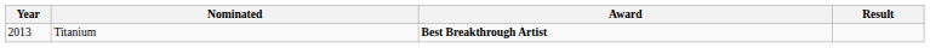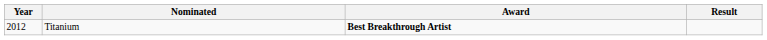 <table class="wikitable" style="width:100%;">
 <tr>
 <th width=5%>Year</th>
 <th style="width:40%;">Nominated</th>
 <th style="width:45%;">Award</th>
 <th style="width:10%;">Result</th>
 </tr>
 <tr>
-<td>2013</td>
+<td>2012</td>
 <td>Titanium</td>
 <td><strong>Best Breakthrough Artist</strong></td>
 <td></td>
 </tr>
 </table>
